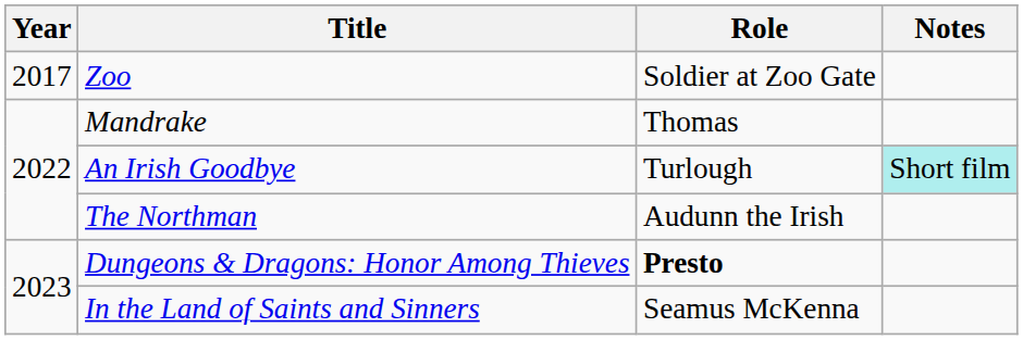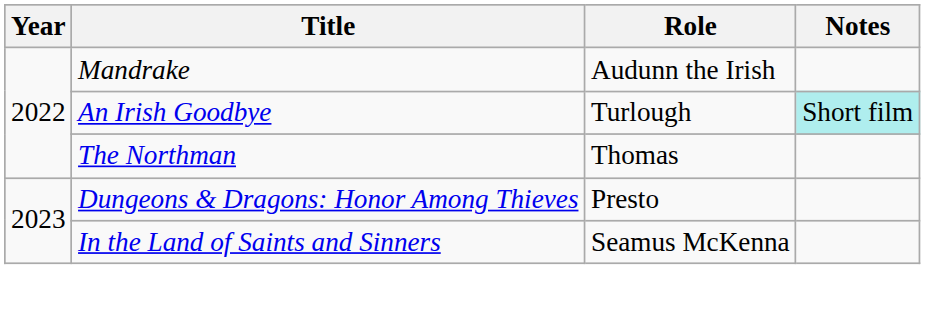 <table class="wikitable sortable">
 <tr>
 <th>Year</th>
 <th>Title</th>
 <th>Role</th>
 <th class="unsortable">Notes</th>
 </tr>
 <tr>
-<td>2017</td>
-<td><em><a href='#'>Zoo</a></em></td>
-<td>Soldier at Zoo Gate</td>
-<td></td>
-</tr>
-<tr>
 <td rowspan="3">2022</td>
 <td><em>Mandrake</em></td>
-<td>Thomas</td>
+<td>Audunn the Irish</td>
 <td></td>
 </tr>
 <tr>
 <td><em><a href='#'>An Irish Goodbye</a></em></td>
 <td>Turlough</td>
 <td style="background: paleturquoise;">Short film</td>
 </tr>
 <tr>
 <td><em><a href='#'>The Northman</a></em></td>
-<td>Audunn the Irish</td>
+<td>Thomas</td>
 <td></td>
 </tr>
 <tr>
 <td rowspan="2">2023</td>
 <td><em><a href='#'>Dungeons & Dragons: Honor Among Thieves</a></em></td>
-<td><strong>Presto</strong></td>
+<td>Presto</td>
 <td></td>
 </tr>
 <tr>
 <td><em><a href='#'>In the Land of Saints and Sinners</a></em></td>
 <td>Seamus McKenna</td>
 <td></td>
 </tr>
 </table>
